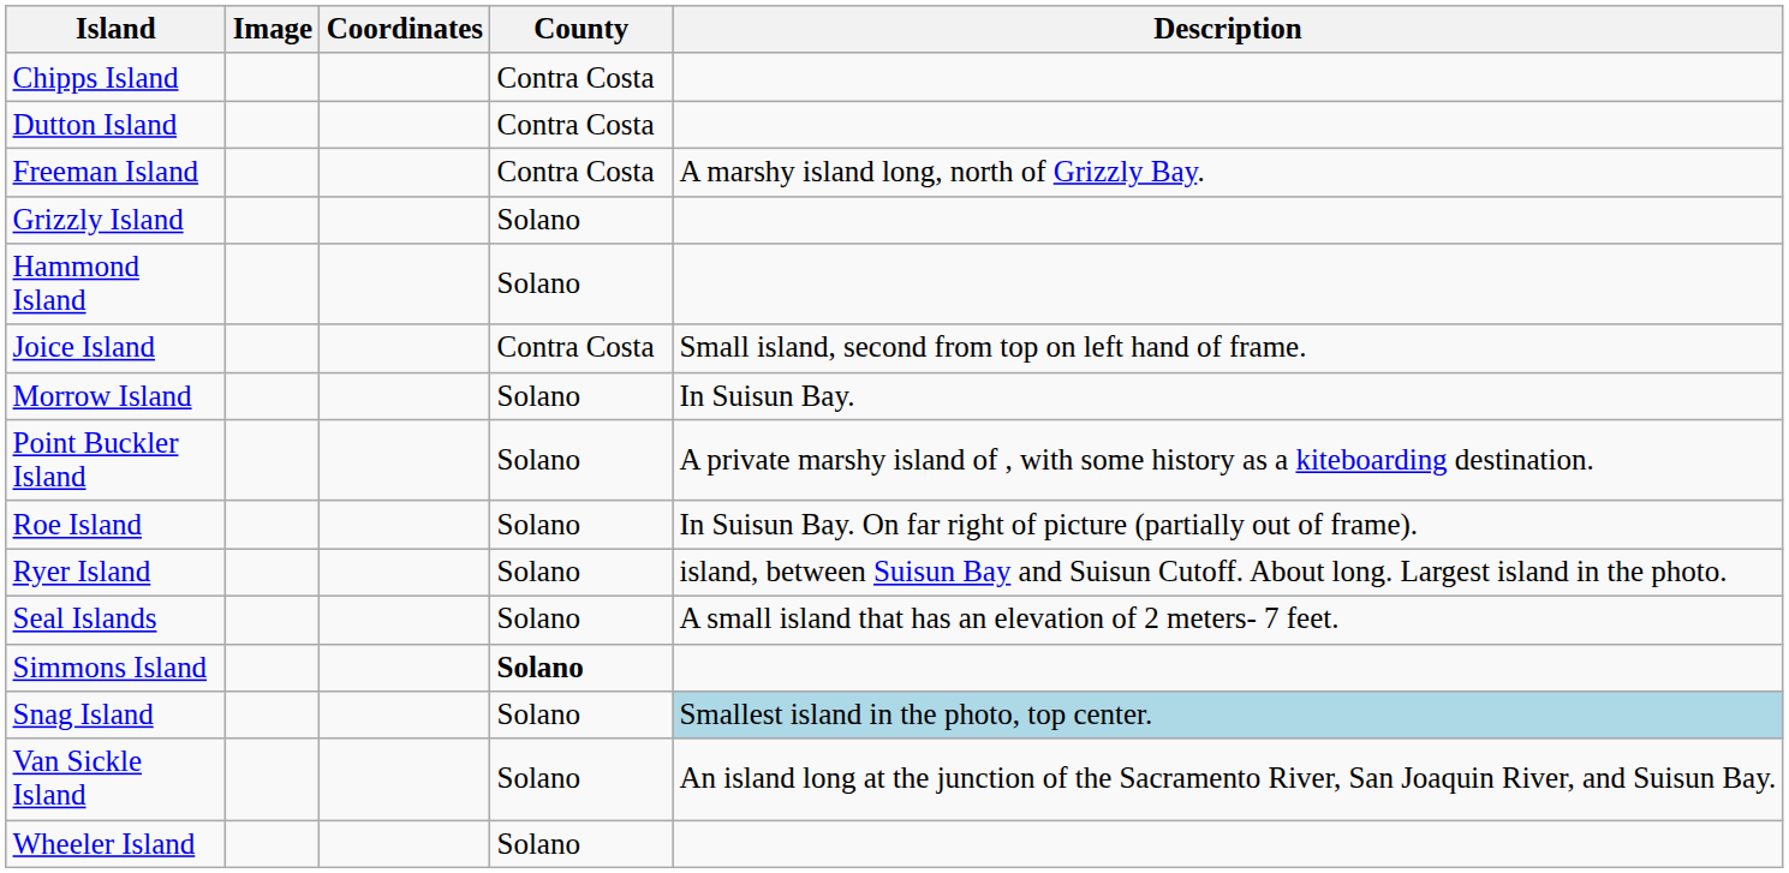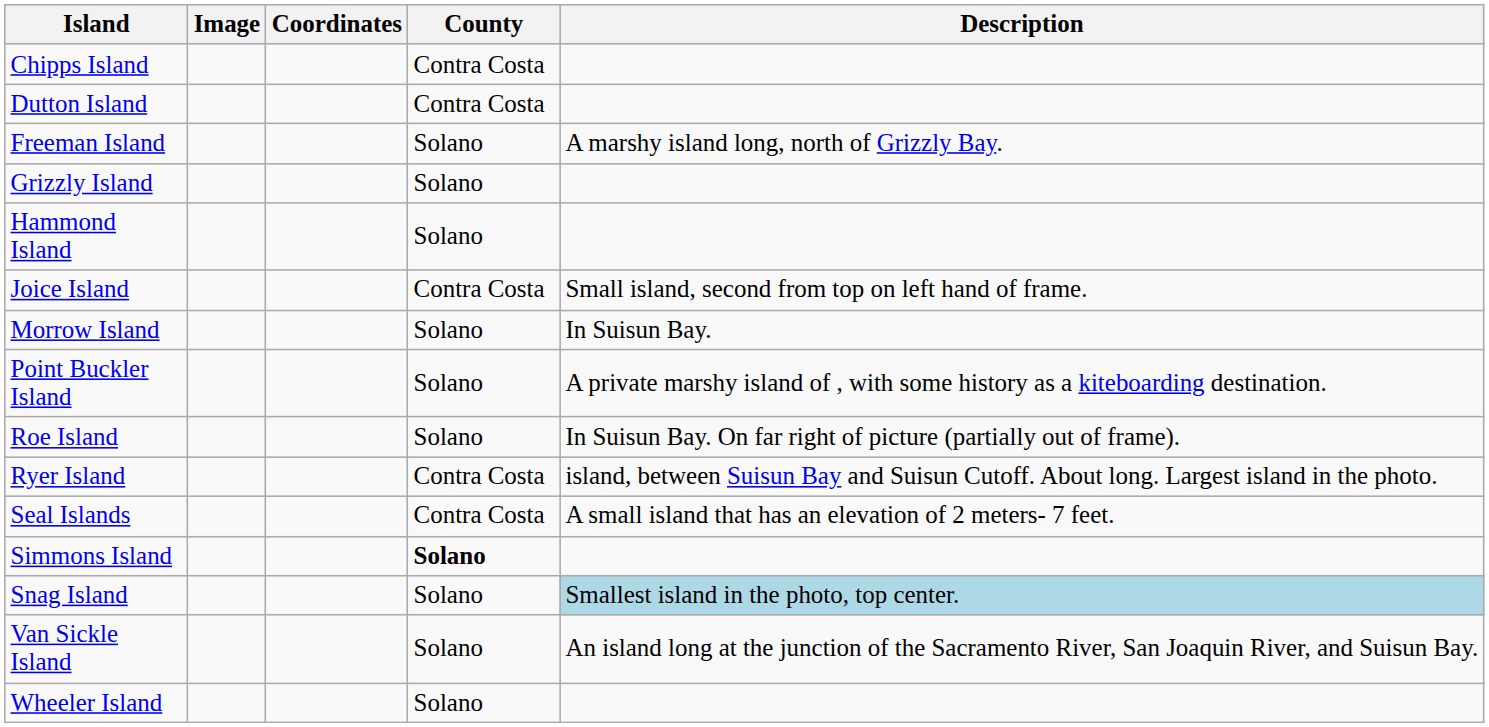 <table class="wikitable sortable">
 <tr>
 <th width=110>Island</th>
 <th class="unsortable">Image</th>
 <th>Coordinates</th>
 <th width=90>County</th>
 <th class="unsortable">Description</th>
 </tr>
 <tr>
 <td><a href='#'>Chipps Island</a></td>
 <td></td>
 <td></td>
 <td>Contra Costa</td>
 <td></td>
 </tr>
 <tr>
 <td><a href='#'>Dutton Island</a></td>
 <td></td>
 <td></td>
 <td>Contra Costa</td>
 <td></td>
 </tr>
 <tr>
 <td><a href='#'>Freeman Island</a></td>
 <td></td>
 <td></td>
-<td>Contra Costa</td>
+<td>Solano</td>
 <td>A marshy island  long, north of <a href='#'>Grizzly Bay</a>.</td>
 </tr>
 <tr>
 <td><a href='#'>Grizzly Island</a></td>
 <td></td>
 <td></td>
 <td>Solano</td>
 <td></td>
 </tr>
 <tr>
 <td><a href='#'>Hammond Island</a></td>
 <td></td>
 <td></td>
 <td>Solano</td>
 <td></td>
 </tr>
 <tr>
 <td><a href='#'>Joice Island</a></td>
 <td></td>
 <td></td>
 <td>Contra Costa</td>
 <td>Small island, second from top on left hand of frame.</td>
 </tr>
 <tr>
 <td><a href='#'>Morrow Island</a></td>
 <td></td>
 <td></td>
 <td>Solano</td>
 <td>In Suisun Bay.</td>
 </tr>
 <tr>
 <td><a href='#'>Point Buckler Island</a></td>
 <td></td>
 <td></td>
 <td>Solano</td>
 <td>A private marshy island of , with some history as a <a href='#'>kiteboarding</a> destination.</td>
 </tr>
 <tr>
 <td><a href='#'>Roe Island</a></td>
 <td></td>
 <td></td>
 <td>Solano</td>
 <td>In Suisun Bay. On far right of picture (partially out of frame).</td>
 </tr>
 <tr>
 <td><a href='#'>Ryer Island</a></td>
 <td></td>
 <td></td>
-<td>Solano</td>
+<td>Contra Costa</td>
 <td> island, between <a href='#'>Suisun Bay</a> and Suisun Cutoff.  About  long. Largest island in the photo.</td>
 </tr>
 <tr>
 <td><a href='#'>Seal Islands</a></td>
 <td></td>
 <td></td>
-<td>Solano</td>
+<td>Contra Costa</td>
 <td>A small island that has an elevation of 2 meters- 7 feet.</td>
 </tr>
 <tr>
 <td><a href='#'>Simmons Island</a></td>
 <td></td>
 <td></td>
 <td><strong>Solano</strong></td>
 <td></td>
 </tr>
 <tr>
 <td><a href='#'>Snag Island</a></td>
 <td></td>
 <td></td>
 <td>Solano</td>
 <td style="background: lightblue;">Smallest island in the photo, top center.</td>
 </tr>
 <tr>
 <td><a href='#'>Van Sickle Island</a></td>
 <td></td>
 <td></td>
 <td>Solano</td>
 <td>An island  long at the junction of the Sacramento River, San Joaquin River, and Suisun Bay.</td>
 </tr>
 <tr>
 <td><a href='#'>Wheeler Island</a></td>
 <td></td>
 <td></td>
 <td>Solano</td>
 <td></td>
 </tr>
 </table>
